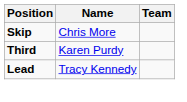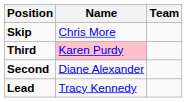 <table class="wikitable">
 <tr>
 <th><strong>Position</strong></th>
 <th><strong>Name</strong></th>
 <th><strong>Team</strong></th>
 </tr>
 <tr>
 <td><strong>Skip</strong></td>
 <td><a href='#'>Chris More</a></td>
 <td></td>
 </tr>
 <tr>
 <td><strong>Third</strong></td>
-<td><a href='#'>Karen Purdy</a></td>
+<td style="background: pink;"><a href='#'>Karen Purdy</a></td>
+<td></td>
+</tr>
+<tr>
+<td><strong>Second</strong></td>
+<td><a href='#'>Diane Alexander</a></td>
 <td></td>
 </tr>
 <tr>
 <td><strong>Lead</strong></td>
 <td><a href='#'>Tracy Kennedy</a> </td>
 <td></td>
 </tr>
 </table>
